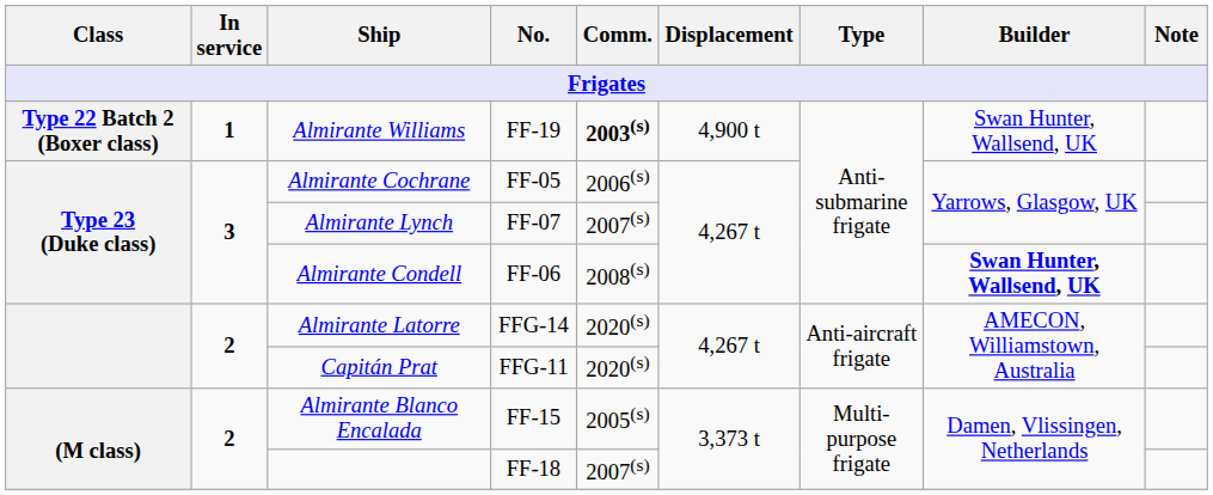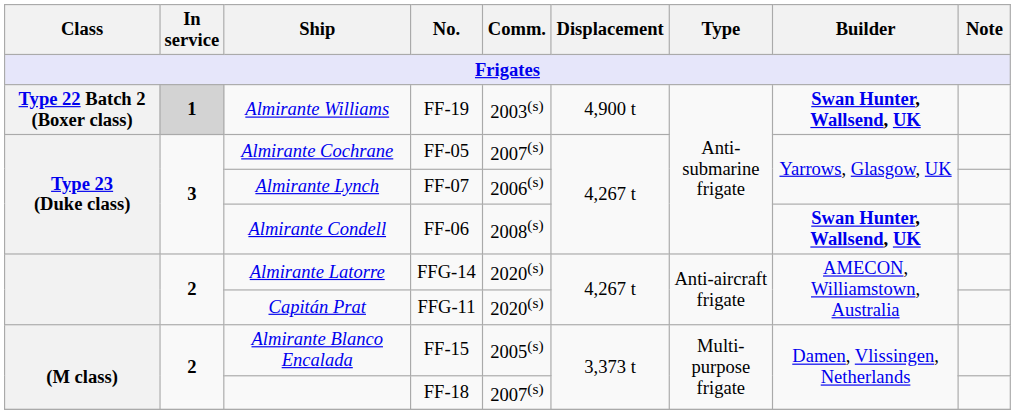 <table class="wikitable" style="text-align:center;">
 <tr>
 <th style="text-align:center; width:15%;">Class</th>
 <th style="text-align:center; width:5%;">In service</th>
 <th style="text-align:center; width:18%;">Ship</th>
 <th style="text-align:center; width:7%;">No.</th>
 <th style="text-align:center; width:6%;">Comm.</th>
 <th style="text-align:center; width:8%;">Displacement</th>
 <th style="text-align:center; width:10%;">Type</th>
 <th style="text-align:center; width:18%;">Builder</th>
 <th style="text-align:center; width:5%;">Note</th>
 </tr>
 <tr>
 <th colspan="9" style="background: lavender;"><a href='#'>Frigates</a></th>
 </tr>
 <tr>
 <th><a href='#'>Type 22</a> Batch 2<br>(Boxer class)</th>
-<td><strong>1</strong></td>
+<td style="background: lightgrey;"><strong>1</strong></td>
 <td><a href='#'><em>Almirante Williams</em></a></td>
 <td>FF-19</td>
-<td><strong>2003<sup>(s)</sup></strong></td>
+<td>2003<sup>(s)</sup></td>
 <td>4,900 t</td>
 <td rowspan="4">Anti-submarine frigate</td>
-<td><a href='#'>Swan Hunter</a>, <a href='#'>Wallsend</a>, <a href='#'>UK</a></td>
+<td><strong><a href='#'>Swan Hunter</a>, <a href='#'>Wallsend</a>, <a href='#'>UK</a></strong></td>
 <td></td>
 </tr>
 <tr>
 <th rowspan="3"><a href='#'>Type 23</a><br>(Duke class)</th>
 <td rowspan="3"><strong>3</strong></td>
 <td><a href='#'><em>Almirante Cochrane</em></a></td>
 <td>FF-05</td>
-<td>2006<sup>(s)</sup></td>
+<td>2007<sup>(s)</sup></td>
 <td style="text-align:center;" rowspan=3>4,267 t</td>
 <td rowspan=2><a href='#'>Yarrows</a>, <a href='#'>Glasgow</a>, <a href='#'>UK</a></td>
 <td></td>
 </tr>
 <tr>
 <td><a href='#'><em>Almirante Lynch</em></a></td>
 <td>FF-07</td>
-<td>2007<sup>(s)</sup></td>
+<td>2006<sup>(s)</sup></td>
 <td></td>
 </tr>
 <tr>
 <td><a href='#'><em>Almirante Condell</em></a></td>
 <td>FF-06</td>
 <td>2008<sup>(s)</sup></td>
 <td><strong><a href='#'>Swan Hunter</a>, <a href='#'>Wallsend</a>, <a href='#'>UK</a></strong></td>
 <td></td>
 </tr>
 <tr>
 <th rowspan="2"></th>
 <td rowspan="2"><strong>2</strong></td>
 <td><a href='#'><em>Almirante Latorre</em></a></td>
 <td>FFG-14</td>
 <td>2020<sup>(s)</sup></td>
 <td style="text-align:center;" rowspan=2>4,267 t</td>
 <td rowspan=2>Anti-aircraft frigate</td>
 <td rowspan=2><a href='#'>AMECON</a>, <a href='#'>Williamstown</a>, <a href='#'>Australia</a></td>
 <td></td>
 </tr>
 <tr>
 <td><a href='#'><em>Capitán Prat</em></a></td>
 <td>FFG-11</td>
 <td>2020<sup>(s)</sup></td>
 <td></td>
 </tr>
 <tr>
 <th rowspan="2"><br>(M class)</th>
 <td rowspan="2"><strong>2</strong></td>
 <td><a href='#'><em>Almirante Blanco Encalada</em></a></td>
 <td>FF-15</td>
 <td>2005<sup>(s)</sup></td>
 <td style="text-align:center;" rowspan=2>3,373 t</td>
 <td rowspan=2>Multi-purpose frigate</td>
 <td rowspan=2><a href='#'>Damen</a>, <a href='#'>Vlissingen</a>, <a href='#'>Netherlands</a></td>
 <td></td>
 </tr>
 <tr>
 <td></td>
 <td>FF-18</td>
 <td>2007<sup>(s)</sup></td>
 <td></td>
 </tr>
 <tr>
 </tr>
 </table>
